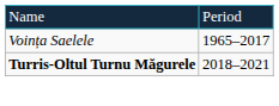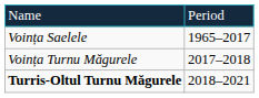 <table class="wikitable" style="text-align: left">
 <tr>
 <td style="background:#14283e;color:#FFFFFF;border:1px solid #13abbc">Name</td>
 <td style="background:#14283e;color:#FFFFFF;border:1px solid #13abbc">Period</td>
 </tr>
 <tr>
 <td align=left><em>Voința Saelele</em></td>
 <td>1965–2017</td>
 </tr>
 <tr>
+<td align=left><em>Voința Turnu Măgurele</em></td>
+<td>2017–2018</td>
+</tr>
+<tr>
 <td align=left><strong>Turris-Oltul Turnu Măgurele</strong></td>
 <td>2018–2021</td>
 </tr>
 </table>
